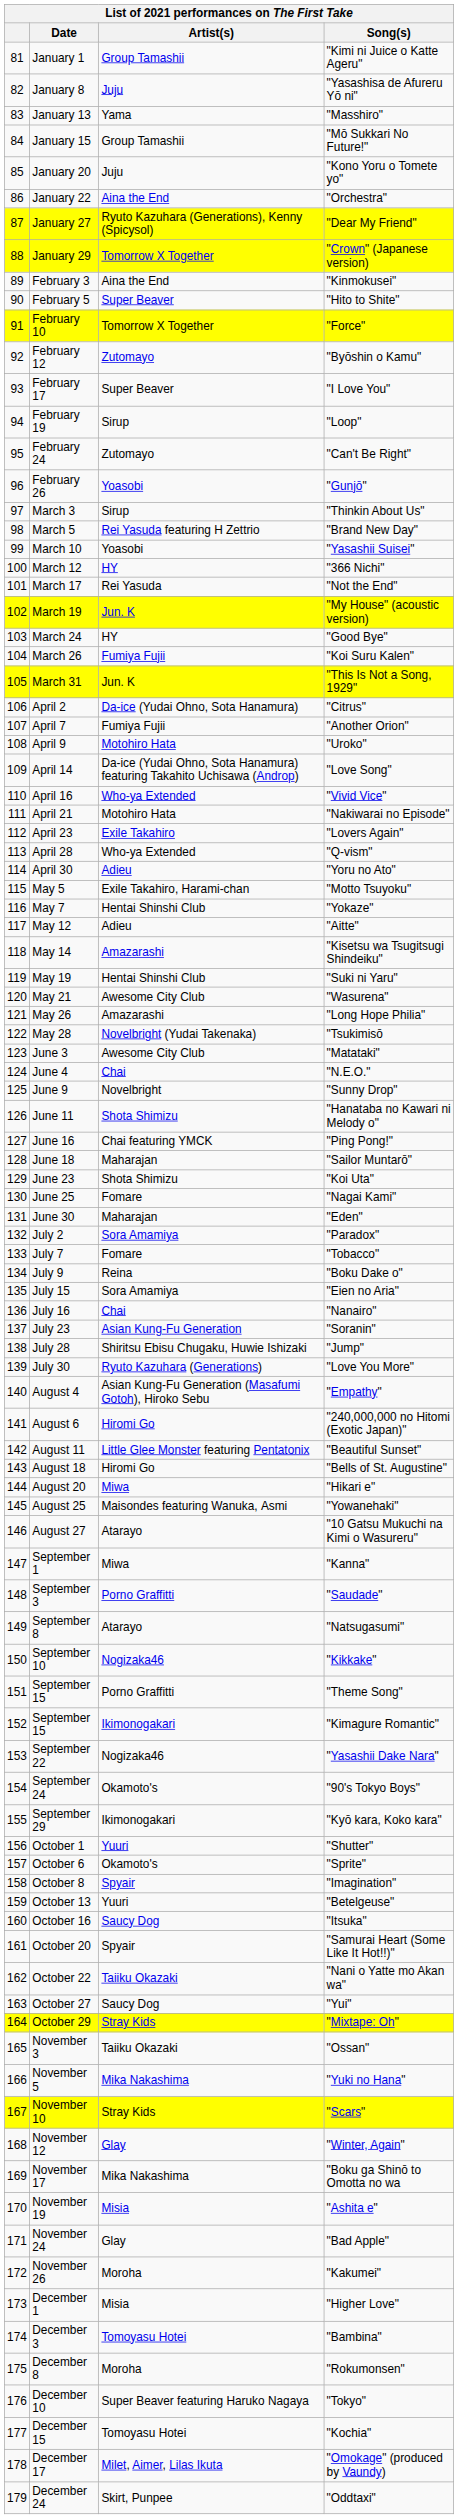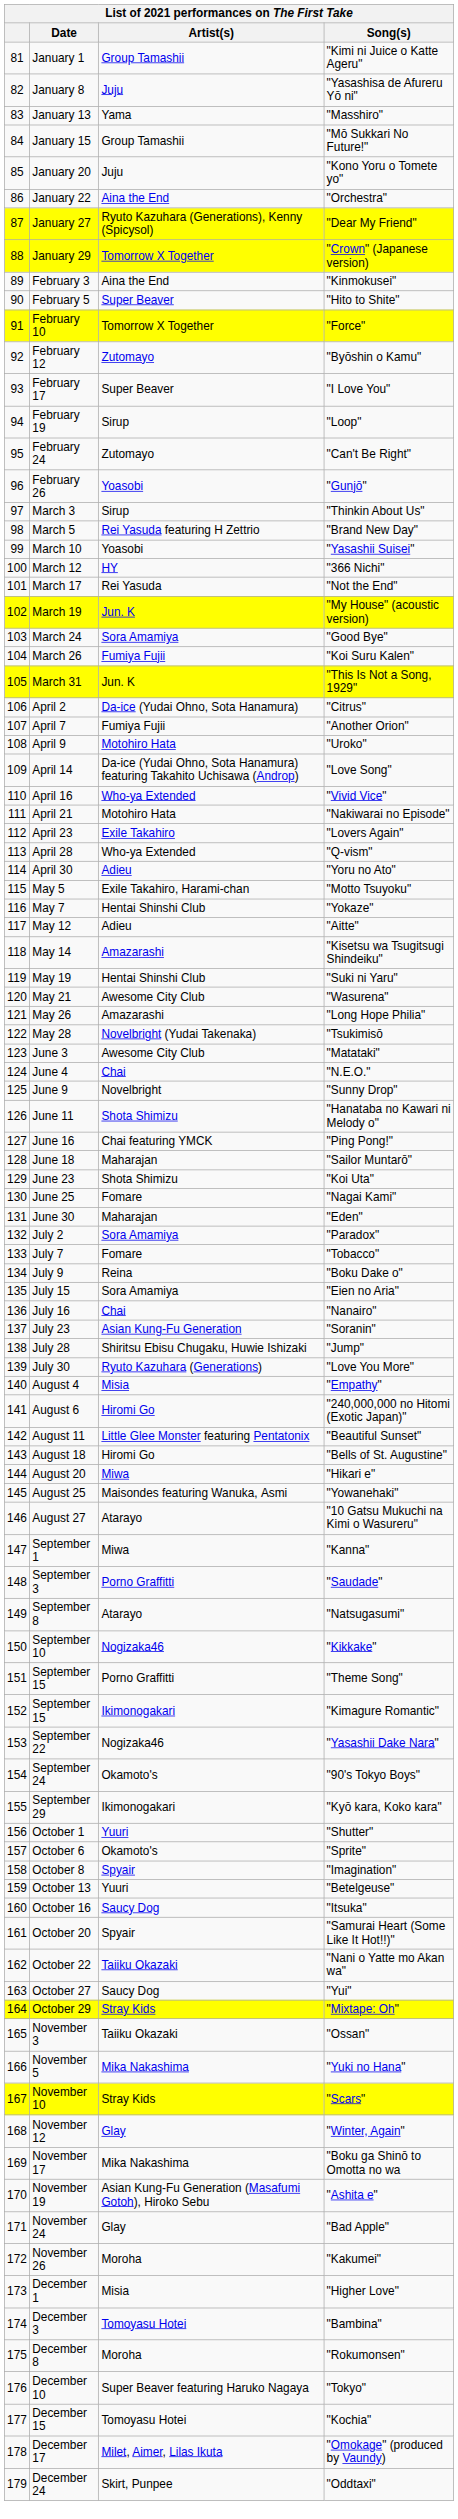 <table class="wikitable plainrowheaders collapsible">
 <tr>
 <th scope="col" colspan="4">List of 2021 performances on <em>The First Take</em></th>
 </tr>
 <tr>
 <th scope="col"></th>
 <th scope="col">Date</th>
 <th scope="col">Artist(s)</th>
 <th scope="col">Song(s)</th>
 </tr>
 <tr>
 <td style="text-align:center">81</td>
 <td>January 1</td>
 <td><a href='#'>Group Tamashii</a></td>
 <td>"Kimi ni Juice o Katte Ageru"</td>
 </tr>
 <tr>
 <td style="text-align:center">82</td>
 <td>January 8</td>
 <td><a href='#'>Juju</a></td>
 <td>"Yasashisa de Afureru Yō ni"</td>
 </tr>
 <tr>
 <td style="text-align:center">83</td>
 <td>January 13</td>
 <td>Yama</td>
 <td>"Masshiro"</td>
 </tr>
 <tr>
 <td style="text-align:center">84</td>
 <td>January 15</td>
 <td>Group Tamashii</td>
 <td>"Mō Sukkari No Future!"</td>
 </tr>
 <tr>
 <td style="text-align:center">85</td>
 <td>January 20</td>
 <td>Juju</td>
 <td>"Kono Yoru o Tomete yo"</td>
 </tr>
 <tr>
 <td style="text-align:center">86</td>
 <td>January 22</td>
 <td><a href='#'>Aina the End</a></td>
 <td>"Orchestra"</td>
 </tr>
 <tr style="background-color:yellow">
 <td style="text-align:center">87</td>
 <td>January 27</td>
 <td>Ryuto Kazuhara (Generations), Kenny (Spicysol)</td>
 <td>"Dear My Friend"</td>
 </tr>
 <tr style="background-color:yellow">
 <td style="text-align:center">88</td>
 <td>January 29</td>
 <td><a href='#'>Tomorrow X Together</a></td>
 <td>"<a href='#'>Crown</a>" (Japanese version)</td>
 </tr>
 <tr>
 <td style="text-align:center">89</td>
 <td>February 3</td>
 <td>Aina the End</td>
 <td>"Kinmokusei"</td>
 </tr>
 <tr>
 <td style="text-align:center">90</td>
 <td>February 5</td>
 <td><a href='#'>Super Beaver</a></td>
 <td>"Hito to Shite"</td>
 </tr>
 <tr style="background-color:yellow">
 <td style="text-align:center">91</td>
 <td>February 10</td>
 <td>Tomorrow X Together</td>
 <td>"Force"</td>
 </tr>
 <tr>
 <td style="text-align:center">92</td>
 <td>February 12</td>
 <td><a href='#'>Zutomayo</a></td>
 <td>"Byōshin o Kamu"</td>
 </tr>
 <tr>
 <td style="text-align:center">93</td>
 <td>February 17</td>
 <td>Super Beaver</td>
 <td>"I Love You"</td>
 </tr>
 <tr>
 <td style="text-align:center">94</td>
 <td>February 19</td>
 <td>Sirup</td>
 <td>"Loop"</td>
 </tr>
 <tr>
 <td style="text-align:center">95</td>
 <td>February 24</td>
 <td>Zutomayo</td>
 <td>"Can't Be Right"</td>
 </tr>
 <tr>
 <td style="text-align:center">96</td>
 <td>February 26</td>
 <td><a href='#'>Yoasobi</a></td>
 <td>"<a href='#'>Gunjō</a>"</td>
 </tr>
 <tr>
 <td style="text-align:center">97</td>
 <td>March 3</td>
 <td>Sirup</td>
 <td>"Thinkin About Us"</td>
 </tr>
 <tr>
 <td style="text-align:center">98</td>
 <td>March 5</td>
 <td><a href='#'>Rei Yasuda</a> featuring H Zettrio</td>
 <td>"Brand New Day"</td>
 </tr>
 <tr>
 <td style="text-align:center">99</td>
 <td>March 10</td>
 <td>Yoasobi</td>
 <td>"<a href='#'>Yasashii Suisei</a>"</td>
 </tr>
 <tr>
 <td style="text-align:center">100</td>
 <td>March 12</td>
 <td><a href='#'>HY</a></td>
 <td>"366 Nichi"</td>
 </tr>
 <tr>
 <td style="text-align:center">101</td>
 <td>March 17</td>
 <td>Rei Yasuda</td>
 <td>"Not the End"</td>
 </tr>
 <tr style="background-color:yellow">
 <td style="text-align:center">102</td>
 <td>March 19</td>
 <td><a href='#'>Jun. K</a></td>
 <td>"My House" (acoustic version)</td>
 </tr>
 <tr>
 <td style="text-align:center">103</td>
 <td>March 24</td>
-<td>HY</td>
+<td><a href='#'>Sora Amamiya</a></td>
 <td>"Good Bye"</td>
 </tr>
 <tr>
 <td style="text-align:center">104</td>
 <td>March 26</td>
 <td><a href='#'>Fumiya Fujii</a></td>
 <td>"Koi Suru Kalen"</td>
 </tr>
 <tr style="background-color:yellow">
 <td style="text-align:center">105</td>
 <td>March 31</td>
 <td>Jun. K</td>
 <td>"This Is Not a Song, 1929"</td>
 </tr>
 <tr>
 <td style="text-align:center">106</td>
 <td>April 2</td>
 <td><a href='#'>Da-ice</a> (Yudai Ohno, Sota Hanamura)</td>
 <td>"Citrus"</td>
 </tr>
 <tr>
 <td style="text-align:center">107</td>
 <td>April 7</td>
 <td>Fumiya Fujii</td>
 <td>"Another Orion"</td>
 </tr>
 <tr>
 <td style="text-align:center">108</td>
 <td>April 9</td>
 <td><a href='#'>Motohiro Hata</a></td>
 <td>"Uroko"</td>
 </tr>
 <tr>
 <td style="text-align:center">109</td>
 <td>April 14</td>
 <td>Da-ice (Yudai Ohno, Sota Hanamura) featuring Takahito Uchisawa (<a href='#'>Androp</a>)</td>
 <td>"Love Song"</td>
 </tr>
 <tr>
 <td style="text-align:center">110</td>
 <td>April 16</td>
 <td><a href='#'>Who-ya Extended</a></td>
 <td>"<a href='#'>Vivid Vice</a>"</td>
 </tr>
 <tr>
 <td style="text-align:center">111</td>
 <td>April 21</td>
 <td>Motohiro Hata</td>
 <td>"Nakiwarai no Episode"</td>
 </tr>
 <tr>
 <td style="text-align:center">112</td>
 <td>April 23</td>
 <td><a href='#'>Exile Takahiro</a></td>
 <td>"Lovers Again"</td>
 </tr>
 <tr>
 <td style="text-align:center">113</td>
 <td>April 28</td>
 <td>Who-ya Extended</td>
 <td>"Q-vism"</td>
 </tr>
 <tr>
 <td style="text-align:center">114</td>
 <td>April 30</td>
 <td><a href='#'>Adieu</a></td>
 <td>"Yoru no Ato"</td>
 </tr>
 <tr>
 <td style="text-align:center">115</td>
 <td>May 5</td>
 <td>Exile Takahiro, Harami-chan</td>
 <td>"Motto Tsuyoku"</td>
 </tr>
 <tr>
 <td style="text-align:center">116</td>
 <td>May 7</td>
 <td>Hentai Shinshi Club</td>
 <td>"Yokaze"</td>
 </tr>
 <tr>
 <td style="text-align:center">117</td>
 <td>May 12</td>
 <td>Adieu</td>
 <td>"Aitte"</td>
 </tr>
 <tr>
 <td style="text-align:center">118</td>
 <td>May 14</td>
 <td><a href='#'>Amazarashi</a></td>
 <td>"Kisetsu wa Tsugitsugi Shindeiku"</td>
 </tr>
 <tr>
 <td style="text-align:center">119</td>
 <td>May 19</td>
 <td>Hentai Shinshi Club</td>
 <td>"Suki ni Yaru"</td>
 </tr>
 <tr>
 <td style="text-align:center">120</td>
 <td>May 21</td>
 <td>Awesome City Club</td>
 <td>"Wasurena"</td>
 </tr>
 <tr>
 <td style="text-align:center">121</td>
 <td>May 26</td>
 <td>Amazarashi</td>
 <td>"Long Hope Philia"</td>
 </tr>
 <tr>
 <td style="text-align:center">122</td>
 <td>May 28</td>
 <td><a href='#'>Novelbright</a> (Yudai Takenaka)</td>
 <td>"Tsukimisō</td>
 </tr>
 <tr>
 <td style="text-align:center">123</td>
 <td>June 3</td>
 <td>Awesome City Club</td>
 <td>"Matataki"</td>
 </tr>
 <tr>
 <td style="text-align:center">124</td>
 <td>June 4</td>
 <td><a href='#'>Chai</a></td>
 <td>"N.E.O."</td>
 </tr>
 <tr>
 <td style="text-align:center">125</td>
 <td>June 9</td>
 <td>Novelbright</td>
 <td>"Sunny Drop"</td>
 </tr>
 <tr>
 <td style="text-align:center">126</td>
 <td>June 11</td>
 <td><a href='#'>Shota Shimizu</a></td>
 <td>"Hanataba no Kawari ni Melody o"</td>
 </tr>
 <tr>
 <td style="text-align:center">127</td>
 <td>June 16</td>
 <td>Chai featuring YMCK</td>
 <td>"Ping Pong!"</td>
 </tr>
 <tr>
 <td style="text-align:center">128</td>
 <td>June 18</td>
 <td>Maharajan</td>
 <td>"Sailor Muntarō"</td>
 </tr>
 <tr>
 <td style="text-align:center">129</td>
 <td>June 23</td>
 <td>Shota Shimizu</td>
 <td>"Koi Uta"</td>
 </tr>
 <tr>
 <td style="text-align:center">130</td>
 <td>June 25</td>
 <td>Fomare</td>
 <td>"Nagai Kami"</td>
 </tr>
 <tr>
 <td style="text-align:center">131</td>
 <td>June 30</td>
 <td>Maharajan</td>
 <td>"Eden"</td>
 </tr>
 <tr>
 <td style="text-align:center">132</td>
 <td>July 2</td>
 <td><a href='#'>Sora Amamiya</a></td>
 <td>"Paradox"</td>
 </tr>
 <tr>
 <td style="text-align:center">133</td>
 <td>July 7</td>
 <td>Fomare</td>
 <td>"Tobacco"</td>
 </tr>
 <tr>
 <td style="text-align:center">134</td>
 <td>July 9</td>
 <td>Reina</td>
 <td>"Boku Dake o"</td>
 </tr>
 <tr>
 <td style="text-align:center">135</td>
 <td>July 15</td>
 <td>Sora Amamiya</td>
 <td>"Eien no Aria"</td>
 </tr>
 <tr>
 <td style="text-align:center">136</td>
 <td>July 16</td>
 <td><a href='#'>Chai</a></td>
 <td>"Nanairo"</td>
 </tr>
 <tr>
 <td style="text-align:center">137</td>
 <td>July 23</td>
 <td><a href='#'>Asian Kung-Fu Generation</a></td>
 <td>"Soranin"</td>
 </tr>
 <tr>
 <td style="text-align:center">138</td>
 <td>July 28</td>
 <td>Shiritsu Ebisu Chugaku, Huwie Ishizaki</td>
 <td>"Jump"</td>
 </tr>
 <tr>
 <td style="text-align:center">139</td>
 <td>July 30</td>
 <td><a href='#'>Ryuto Kazuhara</a> (<a href='#'>Generations</a>)</td>
 <td>"Love You More"</td>
 </tr>
 <tr>
 <td style="text-align:center">140</td>
 <td>August 4</td>
-<td>Asian Kung-Fu Generation (<a href='#'>Masafumi Gotoh</a>), Hiroko Sebu</td>
+<td><a href='#'>Misia</a></td>
 <td>"<a href='#'>Empathy</a>"</td>
 </tr>
 <tr>
 <td style="text-align:center">141</td>
 <td>August 6</td>
 <td><a href='#'>Hiromi Go</a></td>
 <td>"240,000,000 no Hitomi (Exotic Japan)"</td>
 </tr>
 <tr>
 <td style="text-align:center">142</td>
 <td>August 11</td>
 <td><a href='#'>Little Glee Monster</a> featuring <a href='#'>Pentatonix</a></td>
 <td>"Beautiful Sunset"</td>
 </tr>
 <tr>
 <td style="text-align:center">143</td>
 <td>August 18</td>
 <td>Hiromi Go</td>
 <td>"Bells of St. Augustine"</td>
 </tr>
 <tr>
 <td style="text-align:center">144</td>
 <td>August 20</td>
 <td><a href='#'>Miwa</a></td>
 <td>"Hikari e"</td>
 </tr>
 <tr>
 <td style="text-align:center">145</td>
 <td>August 25</td>
 <td>Maisondes featuring Wanuka, Asmi</td>
 <td>"Yowanehaki"</td>
 </tr>
 <tr>
 <td style="text-align:center">146</td>
 <td>August 27</td>
 <td>Atarayo</td>
 <td>"10 Gatsu Mukuchi na Kimi o Wasureru"</td>
 </tr>
 <tr>
 <td style="text-align:center">147</td>
 <td>September 1</td>
 <td>Miwa</td>
 <td>"Kanna"</td>
 </tr>
 <tr>
 <td style="text-align:center">148</td>
 <td>September 3</td>
 <td><a href='#'>Porno Graffitti</a></td>
 <td>"<a href='#'>Saudade</a>"</td>
 </tr>
 <tr>
 <td style="text-align:center">149</td>
 <td>September 8</td>
 <td>Atarayo</td>
 <td>"Natsugasumi"</td>
 </tr>
 <tr>
 <td style="text-align:center">150</td>
 <td>September 10</td>
 <td><a href='#'>Nogizaka46</a></td>
 <td>"<a href='#'>Kikkake</a>"</td>
 </tr>
 <tr>
 <td style="text-align:center">151</td>
 <td>September 15</td>
 <td>Porno Graffitti</td>
 <td>"Theme Song"</td>
 </tr>
 <tr>
 <td style="text-align:center">152</td>
 <td>September 15</td>
 <td><a href='#'>Ikimonogakari</a></td>
 <td>"Kimagure Romantic"</td>
 </tr>
 <tr>
 <td style="text-align:center">153</td>
 <td>September 22</td>
 <td>Nogizaka46</td>
 <td>"<a href='#'>Yasashii Dake Nara</a>"</td>
 </tr>
 <tr>
 <td style="text-align:center">154</td>
 <td>September 24</td>
 <td>Okamoto's</td>
 <td>"90's Tokyo Boys"</td>
 </tr>
 <tr>
 <td style="text-align:center">155</td>
 <td>September 29</td>
 <td>Ikimonogakari</td>
 <td>"Kyō kara, Koko kara"</td>
 </tr>
 <tr>
 <td style="text-align:center">156</td>
 <td>October 1</td>
 <td><a href='#'>Yuuri</a></td>
 <td>"Shutter"</td>
 </tr>
 <tr>
 <td style="text-align:center">157</td>
 <td>October 6</td>
 <td>Okamoto's</td>
 <td>"Sprite"</td>
 </tr>
 <tr>
 <td style="text-align:center">158</td>
 <td>October 8</td>
 <td><a href='#'>Spyair</a></td>
 <td>"Imagination"</td>
 </tr>
 <tr>
 <td style="text-align:center">159</td>
 <td>October 13</td>
 <td>Yuuri</td>
 <td>"Betelgeuse"</td>
 </tr>
 <tr>
 <td style="text-align:center">160</td>
 <td>October 16</td>
 <td><a href='#'>Saucy Dog</a></td>
 <td>"Itsuka"</td>
 </tr>
 <tr>
 <td style="text-align:center">161</td>
 <td>October 20</td>
 <td>Spyair</td>
 <td>"Samurai Heart (Some Like It Hot!!)"</td>
 </tr>
 <tr>
 <td style="text-align:center">162</td>
 <td>October 22</td>
 <td><a href='#'>Taiiku Okazaki</a></td>
 <td>"Nani o Yatte mo Akan wa"</td>
 </tr>
 <tr>
 <td style="text-align:center">163</td>
 <td>October 27</td>
 <td>Saucy Dog</td>
 <td>"Yui"</td>
 </tr>
 <tr style="background-color:yellow">
 <td style="text-align:center">164</td>
 <td>October 29</td>
 <td><a href='#'>Stray Kids</a></td>
 <td>"<a href='#'>Mixtape: Oh</a>"</td>
 </tr>
 <tr>
 <td style="text-align:center">165</td>
 <td>November 3</td>
 <td>Taiiku Okazaki</td>
 <td>"Ossan"</td>
 </tr>
 <tr>
 <td style="text-align:center">166</td>
 <td>November 5</td>
 <td><a href='#'>Mika Nakashima</a></td>
 <td>"<a href='#'>Yuki no Hana</a>"</td>
 </tr>
 <tr style="background-color:yellow">
 <td style="text-align:center">167</td>
 <td>November 10</td>
 <td>Stray Kids</td>
 <td>"<a href='#'>Scars</a>"</td>
 </tr>
 <tr>
 <td style="text-align:center">168</td>
 <td>November 12</td>
 <td><a href='#'>Glay</a></td>
 <td>"<a href='#'>Winter, Again</a>"</td>
 </tr>
 <tr>
 <td style="text-align:center">169</td>
 <td>November 17</td>
 <td>Mika Nakashima</td>
 <td>"Boku ga Shinō to Omotta no wa</td>
 </tr>
 <tr>
 <td style="text-align:center">170</td>
 <td>November 19</td>
-<td><a href='#'>Misia</a></td>
+<td>Asian Kung-Fu Generation (<a href='#'>Masafumi Gotoh</a>), Hiroko Sebu</td>
 <td>"<a href='#'>Ashita e</a>"</td>
 </tr>
 <tr>
 <td style="text-align:center">171</td>
 <td>November 24</td>
 <td>Glay</td>
 <td>"Bad Apple"</td>
 </tr>
 <tr>
 <td style="text-align:center">172</td>
 <td>November 26</td>
 <td>Moroha</td>
 <td>"Kakumei"</td>
 </tr>
 <tr>
 <td style="text-align:center">173</td>
 <td>December 1</td>
 <td>Misia</td>
 <td>"Higher Love"</td>
 </tr>
 <tr>
 <td style="text-align:center">174</td>
 <td>December 3</td>
 <td><a href='#'>Tomoyasu Hotei</a></td>
 <td>"Bambina"</td>
 </tr>
 <tr>
 <td style="text-align:center">175</td>
 <td>December 8</td>
 <td>Moroha</td>
 <td>"Rokumonsen"</td>
 </tr>
 <tr>
 <td style="text-align:center">176</td>
 <td>December 10</td>
 <td>Super Beaver featuring Haruko Nagaya</td>
 <td>"Tokyo"</td>
 </tr>
 <tr>
 <td style="text-align:center">177</td>
 <td>December 15</td>
 <td>Tomoyasu Hotei</td>
 <td>"Kochia"</td>
 </tr>
 <tr>
 <td style="text-align:center">178</td>
 <td>December 17</td>
 <td><a href='#'>Milet</a>, <a href='#'>Aimer</a>, <a href='#'>Lilas Ikuta</a></td>
 <td>"<a href='#'>Omokage</a>" (produced by <a href='#'>Vaundy</a>)</td>
 </tr>
 <tr>
 <td style="text-align:center">179</td>
 <td>December 24</td>
 <td>Skirt, Punpee</td>
 <td>"Oddtaxi"</td>
 </tr>
 </table>
